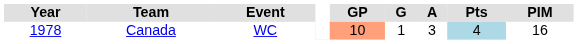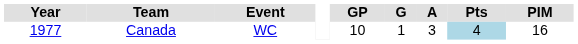 <table border="0" cellpadding="1" cellspacing="0" style="text-align:center; width:40em">
 <tr ALIGN="center" bgcolor="#e0e0e0">
 <th>Year</th>
 <th>Team</th>
 <th>Event</th>
 <th rowspan="99" bgcolor="#ffffff"> </th>
 <th>GP</th>
 <th>G</th>
 <th>A</th>
 <th>Pts</th>
 <th>PIM</th>
 </tr>
 <tr>
-<td><a href='#'>1978</a></td>
+<td><a href='#'>1977</a></td>
 <td><a href='#'>Canada</a></td>
 <td><a href='#'>WC</a></td>
-<td style="background: lightsalmon;">10</td>
+<td>10</td>
 <td>1</td>
 <td>3</td>
 <td style="background: lightblue;">4</td>
 <td>16</td>
 </tr>
 </table>
